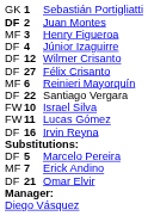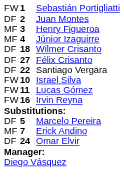 <table style = "font-size: 90%" cellspacing = "0" cellpadding = "0">
 <tr>
 <td colspan = 4></td>
 </tr>
 <tr>
 <th style="width:25px;"></th>
 <th style="width:25px;"></th>
 </tr>
 <tr>
-<td>GK</td>
+<td>FW</td>
 <td><strong>1</strong></td>
 <td> <a href='#'>Sebastián Portigliatti</a></td>
 </tr>
 <tr>
-<td><strong>DF</strong></td>
+<td>DF</td>
 <td><strong>2</strong></td>
 <td> <a href='#'>Juan Montes</a></td>
 </tr>
 <tr>
 <td>MF</td>
 <td><strong>3</strong></td>
 <td> <a href='#'>Henry Figueroa</a></td>
 <td></td>
 <td></td>
 </tr>
 <tr>
-<td>DF</td>
+<td>MF</td>
 <td><strong>4</strong></td>
 <td> <a href='#'>Júnior Izaguirre</a></td>
 <td></td>
 <td></td>
 </tr>
 <tr>
 <td>DF</td>
-<td><strong>12</strong></td>
+<td><strong>18</strong></td>
 <td> <a href='#'>Wilmer Crisanto</a></td>
 </tr>
 <tr>
 <td>DF</td>
 <td><strong>27</strong></td>
 <td> <a href='#'>Félix Crisanto</a></td>
-<td></td>
-<td></td>
-</tr>
-<tr>
-<td>MF</td>
-<td><strong>6</strong></td>
-<td> <a href='#'>Reinieri Mayorquín</a></td>
-<td></td>
-<td></td>
 <td></td>
 <td></td>
 </tr>
 <tr>
 <td>DF</td>
 <td><strong>22</strong></td>
 <td> Santiago Vergara</td>
 </tr>
 <tr>
 <td>FW</td>
 <td><strong>10</strong></td>
 <td> <a href='#'>Israel Silva</a></td>
 <td></td>
 <td></td>
 </tr>
 <tr>
 <td>FW</td>
 <td><strong>11</strong></td>
 <td> <a href='#'>Lucas Gómez</a></td>
 </tr>
 <tr>
-<td>DF</td>
+<td>FW</td>
 <td><strong>16</strong></td>
 <td> <a href='#'>Irvin Reyna</a></td>
 <td></td>
 <td></td>
 </tr>
 <tr>
 <td colspan = 3><strong>Substitutions:</strong></td>
 </tr>
 <tr>
 <td>DF</td>
 <td><strong>5</strong></td>
 <td> <a href='#'>Marcelo Pereira</a></td>
 <td></td>
 <td></td>
 </tr>
 <tr>
 <td>MF</td>
 <td><strong>7</strong></td>
 <td> <a href='#'>Erick Andino</a></td>
 <td></td>
 <td></td>
 </tr>
 <tr>
 <td>DF</td>
-<td><strong>21</strong></td>
+<td><strong>24</strong></td>
 <td> <a href='#'>Omar Elvir</a></td>
 <td></td>
 <td></td>
 </tr>
 <tr>
 <td colspan = 3><strong>Manager:</strong></td>
 </tr>
 <tr>
 <td colspan = 3> <a href='#'>Diego Vásquez</a></td>
 </tr>
 </table>
